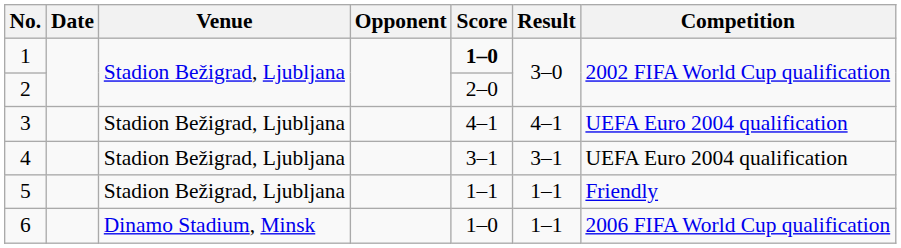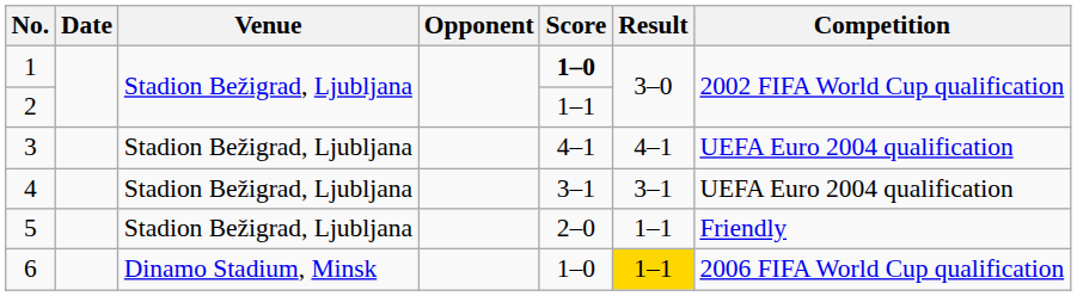 <table class="wikitable sortable">
 <tr>
 <th scope="col">No.</th>
 <th scope="col">Date</th>
 <th scope="col">Venue</th>
 <th scope="col">Opponent</th>
 <th scope="col">Score</th>
 <th scope="col">Result</th>
 <th scope="col">Competition</th>
 </tr>
 <tr>
 <td align="center">1</td>
 <td rowspan="2"></td>
 <td rowspan="2"><a href='#'>Stadion Bežigrad</a>, <a href='#'>Ljubljana</a></td>
 <td rowspan="2"></td>
 <td align="center"><strong>1–0</strong></td>
 <td rowspan="2" style="text-align:center">3–0</td>
 <td rowspan="2"><a href='#'>2002 FIFA World Cup qualification</a></td>
 </tr>
 <tr>
 <td align="center">2</td>
-<td align="center">2–0</td>
+<td align="center">1–1</td>
 </tr>
 <tr>
 <td align="center">3</td>
 <td></td>
 <td>Stadion Bežigrad, Ljubljana</td>
 <td></td>
 <td align="center">4–1</td>
 <td align="center">4–1</td>
 <td><a href='#'>UEFA Euro 2004 qualification</a></td>
 </tr>
 <tr>
 <td align="center">4</td>
 <td></td>
 <td>Stadion Bežigrad, Ljubljana</td>
 <td></td>
 <td align="center">3–1</td>
 <td align="center">3–1</td>
 <td>UEFA Euro 2004 qualification</td>
 </tr>
 <tr>
 <td align="center">5</td>
 <td></td>
 <td>Stadion Bežigrad, Ljubljana</td>
 <td></td>
-<td align="center">1–1</td>
+<td align="center">2–0</td>
 <td align="center">1–1</td>
 <td><a href='#'>Friendly</a></td>
 </tr>
 <tr>
 <td align="center">6</td>
 <td></td>
 <td><a href='#'>Dinamo Stadium</a>, <a href='#'>Minsk</a></td>
 <td></td>
 <td align="center">1–0</td>
-<td align="center">1–1</td>
+<td align="center" style="background: gold;">1–1</td>
 <td><a href='#'>2006 FIFA World Cup qualification</a></td>
 </tr>
 </table>
